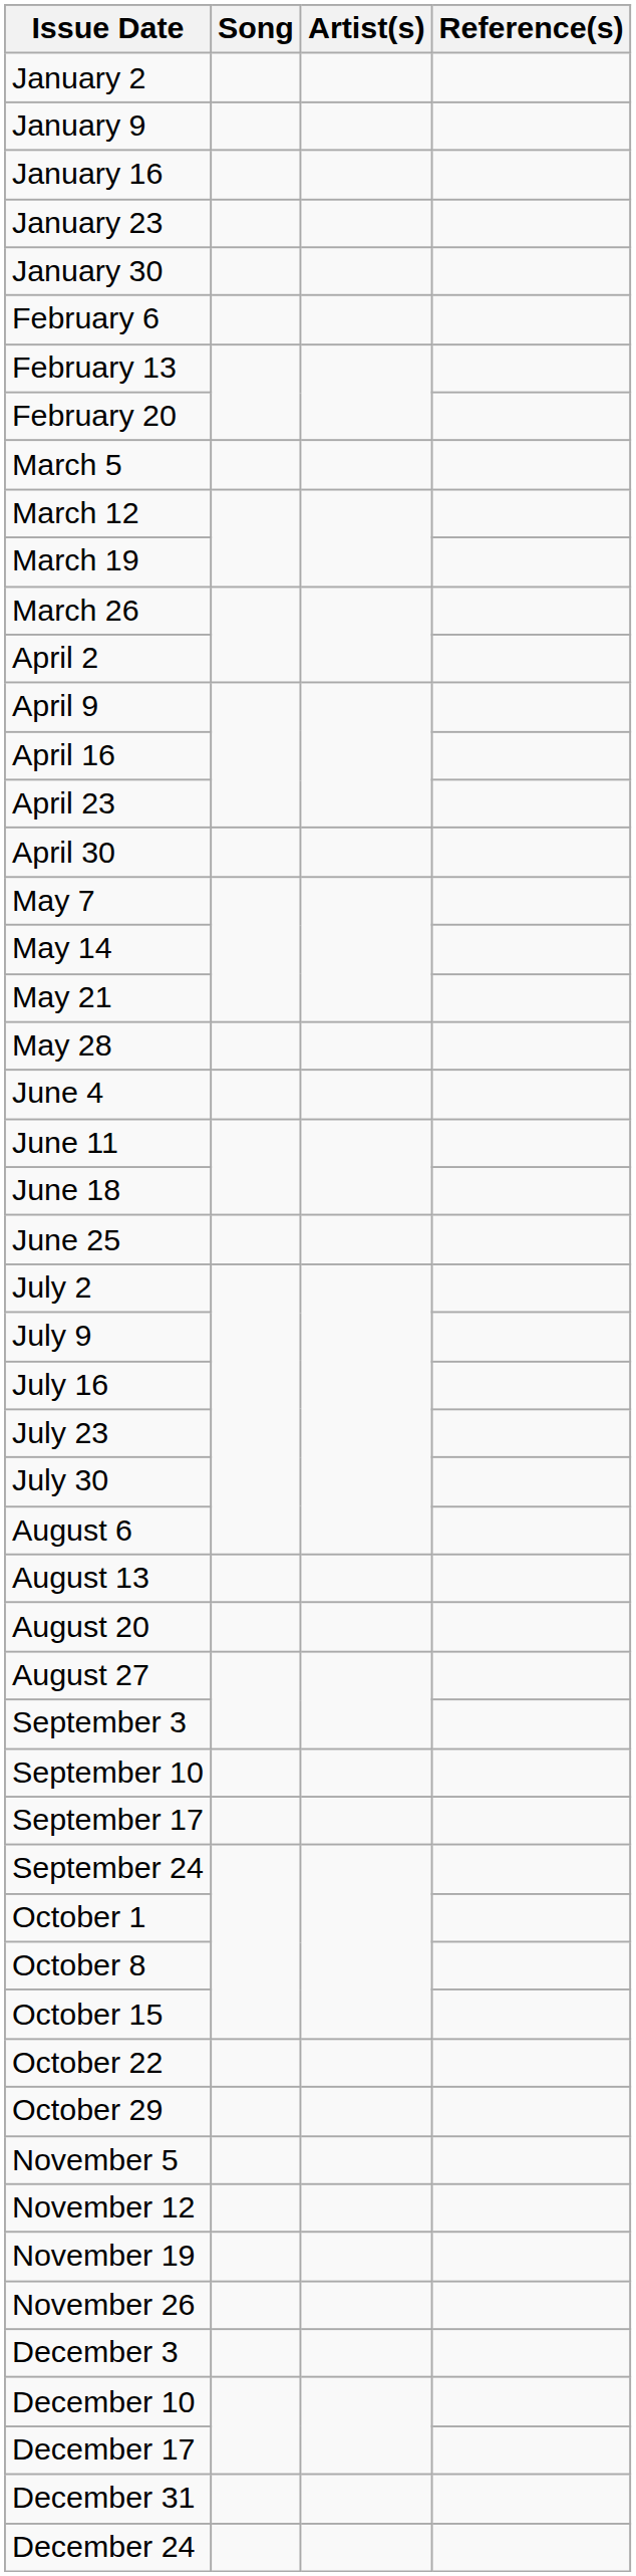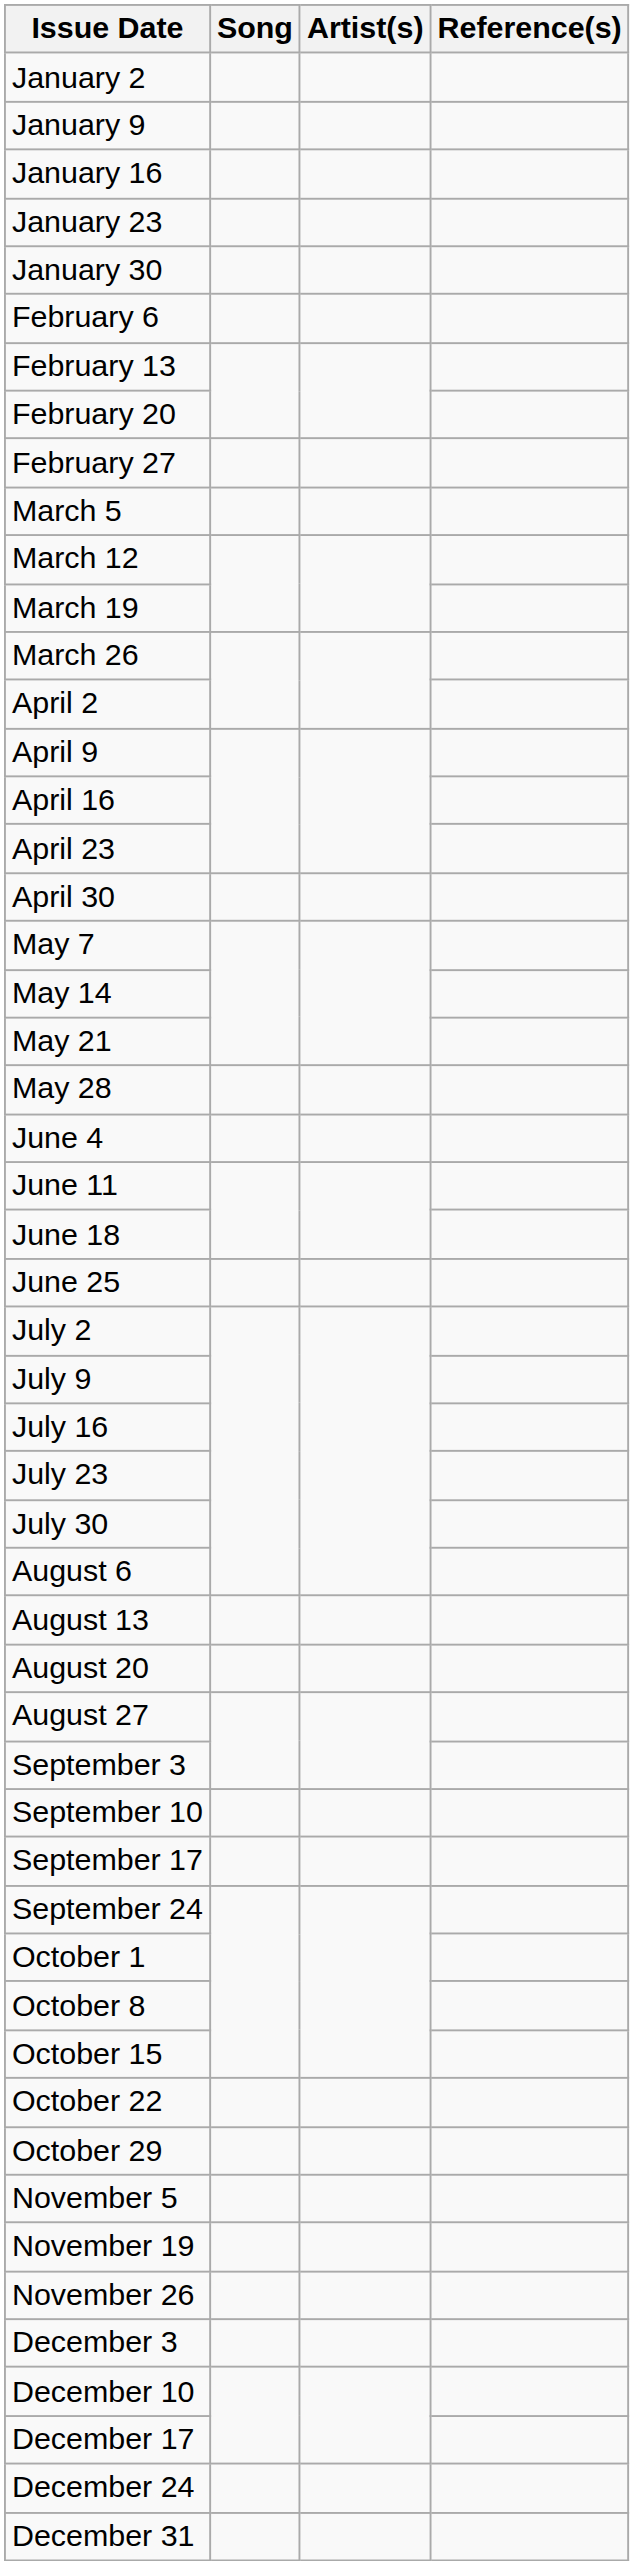 <table class="wikitable">
 <tr>
 <th style="text-align: center;">Issue Date</th>
 <th style="text-align: center;">Song</th>
 <th style="text-align: center;">Artist(s)</th>
 <th style="text-align: center;">Reference(s)</th>
 </tr>
 <tr>
 <td>January 2</td>
 <td></td>
 <td></td>
 <td></td>
 </tr>
 <tr>
 <td>January 9</td>
 <td></td>
 <td></td>
 <td></td>
 </tr>
 <tr>
 <td>January 16</td>
 <td></td>
 <td></td>
 <td></td>
 </tr>
 <tr>
 <td>January 23</td>
 <td></td>
 <td></td>
 <td></td>
 </tr>
 <tr>
 <td>January 30</td>
 <td></td>
 <td></td>
 <td></td>
 </tr>
 <tr>
 <td>February 6</td>
 <td></td>
 <td></td>
 <td></td>
 </tr>
 <tr>
 <td>February 13</td>
 <td rowspan="2"></td>
 <td rowspan="2"></td>
 <td></td>
 </tr>
 <tr>
 <td>February 20</td>
+<td></td>
+</tr>
+<tr>
+<td>February 27</td>
+<td></td>
+<td></td>
 <td></td>
 </tr>
 <tr>
 <td>March 5</td>
 <td></td>
 <td></td>
 <td></td>
 </tr>
 <tr>
 <td>March 12</td>
 <td rowspan="2"></td>
 <td rowspan="2"></td>
 <td></td>
 </tr>
 <tr>
 <td>March 19</td>
 <td></td>
 </tr>
 <tr>
 <td>March 26</td>
 <td rowspan="2"></td>
 <td rowspan="2"></td>
 <td></td>
 </tr>
 <tr>
 <td>April 2</td>
 <td></td>
 </tr>
 <tr>
 <td>April 9</td>
 <td rowspan="3"></td>
 <td rowspan="3"></td>
 <td></td>
 </tr>
 <tr>
 <td>April 16</td>
 <td></td>
 </tr>
 <tr>
 <td>April 23</td>
 <td></td>
 </tr>
 <tr>
 <td>April 30</td>
 <td></td>
 <td></td>
 <td></td>
 </tr>
 <tr>
 <td>May 7</td>
 <td rowspan="3"></td>
 <td rowspan="3"></td>
 <td></td>
 </tr>
 <tr>
 <td>May 14</td>
 <td></td>
 </tr>
 <tr>
 <td>May 21</td>
 <td></td>
 </tr>
 <tr>
 <td>May 28</td>
 <td rowspan="1"></td>
 <td rowspan="1"></td>
 <td></td>
 </tr>
 <tr>
 <td>June 4</td>
 <td rowspan="1"></td>
 <td rowspan="1"></td>
 <td></td>
 </tr>
 <tr>
 <td>June 11</td>
 <td rowspan="2"></td>
 <td rowspan="2"></td>
 <td></td>
 </tr>
 <tr>
 <td>June 18</td>
 <td></td>
 </tr>
 <tr>
 <td>June 25</td>
 <td rowspan="1"></td>
 <td rowspan="1"></td>
 <td></td>
 </tr>
 <tr>
 <td>July 2</td>
 <td rowspan="6"></td>
 <td rowspan="6"></td>
 <td></td>
 </tr>
 <tr>
 <td>July 9</td>
 <td></td>
 </tr>
 <tr>
 <td>July 16</td>
 <td></td>
 </tr>
 <tr>
 <td>July 23</td>
 <td></td>
 </tr>
 <tr>
 <td>July 30</td>
 <td></td>
 </tr>
 <tr>
 <td>August 6</td>
 <td></td>
 </tr>
 <tr>
 <td>August 13</td>
 <td></td>
 <td></td>
 <td></td>
 </tr>
 <tr>
 <td>August 20</td>
 <td></td>
 <td></td>
 <td></td>
 </tr>
 <tr>
 <td>August 27</td>
 <td rowspan="2"></td>
 <td rowspan="2"></td>
 <td></td>
 </tr>
 <tr>
 <td>September 3</td>
 <td></td>
 </tr>
 <tr>
 <td>September 10</td>
 <td></td>
 <td></td>
 <td></td>
 </tr>
 <tr>
 <td>September 17</td>
 <td></td>
 <td></td>
 <td></td>
 </tr>
 <tr>
 <td>September 24</td>
 <td rowspan="4"></td>
 <td rowspan="4"></td>
 <td></td>
 </tr>
 <tr>
 <td>October 1</td>
 <td></td>
 </tr>
 <tr>
 <td>October 8</td>
 <td></td>
 </tr>
 <tr>
 <td>October 15</td>
 <td></td>
 </tr>
 <tr>
 <td>October 22</td>
 <td rowspan="1"></td>
 <td rowspan="1"></td>
 <td></td>
 </tr>
 <tr>
 <td>October 29</td>
 <td rowspan="1"></td>
 <td rowspan="1"></td>
 <td></td>
 </tr>
 <tr>
 <td>November 5</td>
 <td rowspan="1"></td>
 <td rowspan="1"></td>
 <td></td>
 </tr>
 <tr>
-<td>November 12</td>
-<td rowspan="1"></td>
-<td rowspan="1"></td>
-<td></td>
-</tr>
-<tr>
 <td>November 19</td>
 <td rowspan="1"></td>
 <td rowspan="1"></td>
 <td></td>
 </tr>
 <tr>
 <td>November 26</td>
 <td rowspan="1"></td>
 <td rowspan="1"></td>
 <td></td>
 </tr>
 <tr>
 <td>December 3</td>
 <td rowspan="1"></td>
 <td rowspan="1"></td>
 <td></td>
 </tr>
 <tr>
 <td>December 10</td>
 <td rowspan="2"></td>
 <td rowspan="2"></td>
 <td></td>
 </tr>
 <tr>
 <td>December 17</td>
 <td></td>
 </tr>
 <tr>
+<td>December 24</td>
+<td rowspan="1"></td>
+<td rowspan="1"></td>
+<td></td>
+</tr>
+<tr>
 <td>December 31</td>
 <td rowspan="1"></td>
 <td rowspan="1"></td>
 <td></td>
 </tr>
-<tr>
-<td>December 24</td>
-<td rowspan="1"></td>
-<td rowspan="1"></td>
-<td></td>
-</tr>
 </table>
